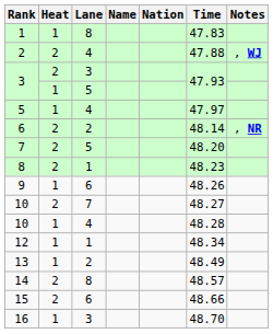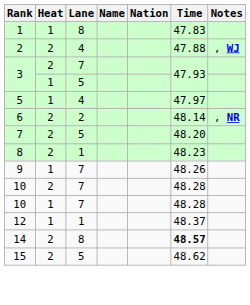 <table class="wikitable sortable" style="text-align:center">
 <tr>
 <th>Rank</th>
 <th>Heat</th>
 <th>Lane</th>
 <th>Name</th>
 <th>Nation</th>
 <th>Time</th>
 <th>Notes</th>
 </tr>
 <tr bgcolor=ccffcc>
 <td>1</td>
 <td>1</td>
 <td>8</td>
 <td align=left></td>
 <td align=left></td>
 <td>47.83</td>
 <td></td>
 </tr>
 <tr bgcolor=ccffcc>
 <td>2</td>
 <td>2</td>
 <td>4</td>
 <td align=left></td>
 <td align=left></td>
 <td>47.88</td>
 <td>, <strong><a href='#'>WJ</a></strong></td>
 </tr>
 <tr bgcolor=ccffcc>
 <td rowspan=2>3</td>
 <td>2</td>
-<td>3</td>
+<td>7</td>
 <td align=left></td>
 <td align=left></td>
 <td rowspan=2>47.93</td>
 <td></td>
 </tr>
 <tr bgcolor=ccffcc>
 <td>1</td>
 <td>5</td>
 <td align=left></td>
 <td align=left></td>
 <td></td>
 </tr>
 <tr bgcolor=ccffcc>
 <td>5</td>
 <td>1</td>
 <td>4</td>
 <td align=left></td>
 <td align=left></td>
 <td>47.97</td>
 <td></td>
 </tr>
 <tr bgcolor=ccffcc>
 <td>6</td>
 <td>2</td>
 <td>2</td>
 <td align=left></td>
 <td align=left></td>
 <td>48.14</td>
 <td>, <strong><a href='#'>NR</a></strong></td>
 </tr>
 <tr bgcolor=ccffcc>
 <td>7</td>
 <td>2</td>
 <td>5</td>
 <td align=left></td>
 <td align=left></td>
 <td>48.20</td>
 <td></td>
 </tr>
 <tr bgcolor=ccffcc>
 <td>8</td>
 <td>2</td>
 <td>1</td>
 <td align=left></td>
 <td align=left></td>
 <td>48.23</td>
 <td></td>
 </tr>
 <tr>
 <td>9</td>
 <td>1</td>
-<td>6</td>
+<td>7</td>
 <td align=left></td>
 <td align=left></td>
 <td>48.26</td>
 <td></td>
 </tr>
 <tr>
 <td>10</td>
 <td>2</td>
 <td>7</td>
 <td align=left></td>
 <td align=left></td>
-<td>48.27</td>
+<td>48.28</td>
 <td></td>
 </tr>
 <tr>
 <td>10</td>
 <td>1</td>
-<td>4</td>
+<td>7</td>
 <td align=left></td>
 <td align=left></td>
 <td>48.28</td>
 <td></td>
 </tr>
 <tr>
 <td>12</td>
 <td>1</td>
 <td>1</td>
 <td align=left></td>
 <td align=left></td>
-<td>48.34</td>
-<td></td>
-</tr>
-<tr>
-<td>13</td>
-<td>1</td>
-<td>2</td>
-<td align=left></td>
-<td align=left></td>
-<td>48.49</td>
+<td>48.37</td>
 <td></td>
 </tr>
 <tr>
 <td>14</td>
 <td>2</td>
 <td>8</td>
 <td align=left></td>
 <td align=left></td>
-<td>48.57</td>
+<td><strong>48.57</strong></td>
 <td></td>
 </tr>
 <tr>
 <td>15</td>
 <td>2</td>
-<td>6</td>
+<td>5</td>
 <td align=left></td>
 <td align=left></td>
-<td>48.66</td>
-<td></td>
-</tr>
-<tr>
-<td>16</td>
-<td>1</td>
-<td>3</td>
-<td align=left></td>
-<td align=left></td>
-<td>48.70</td>
+<td>48.62</td>
 <td></td>
 </tr>
 </table>
